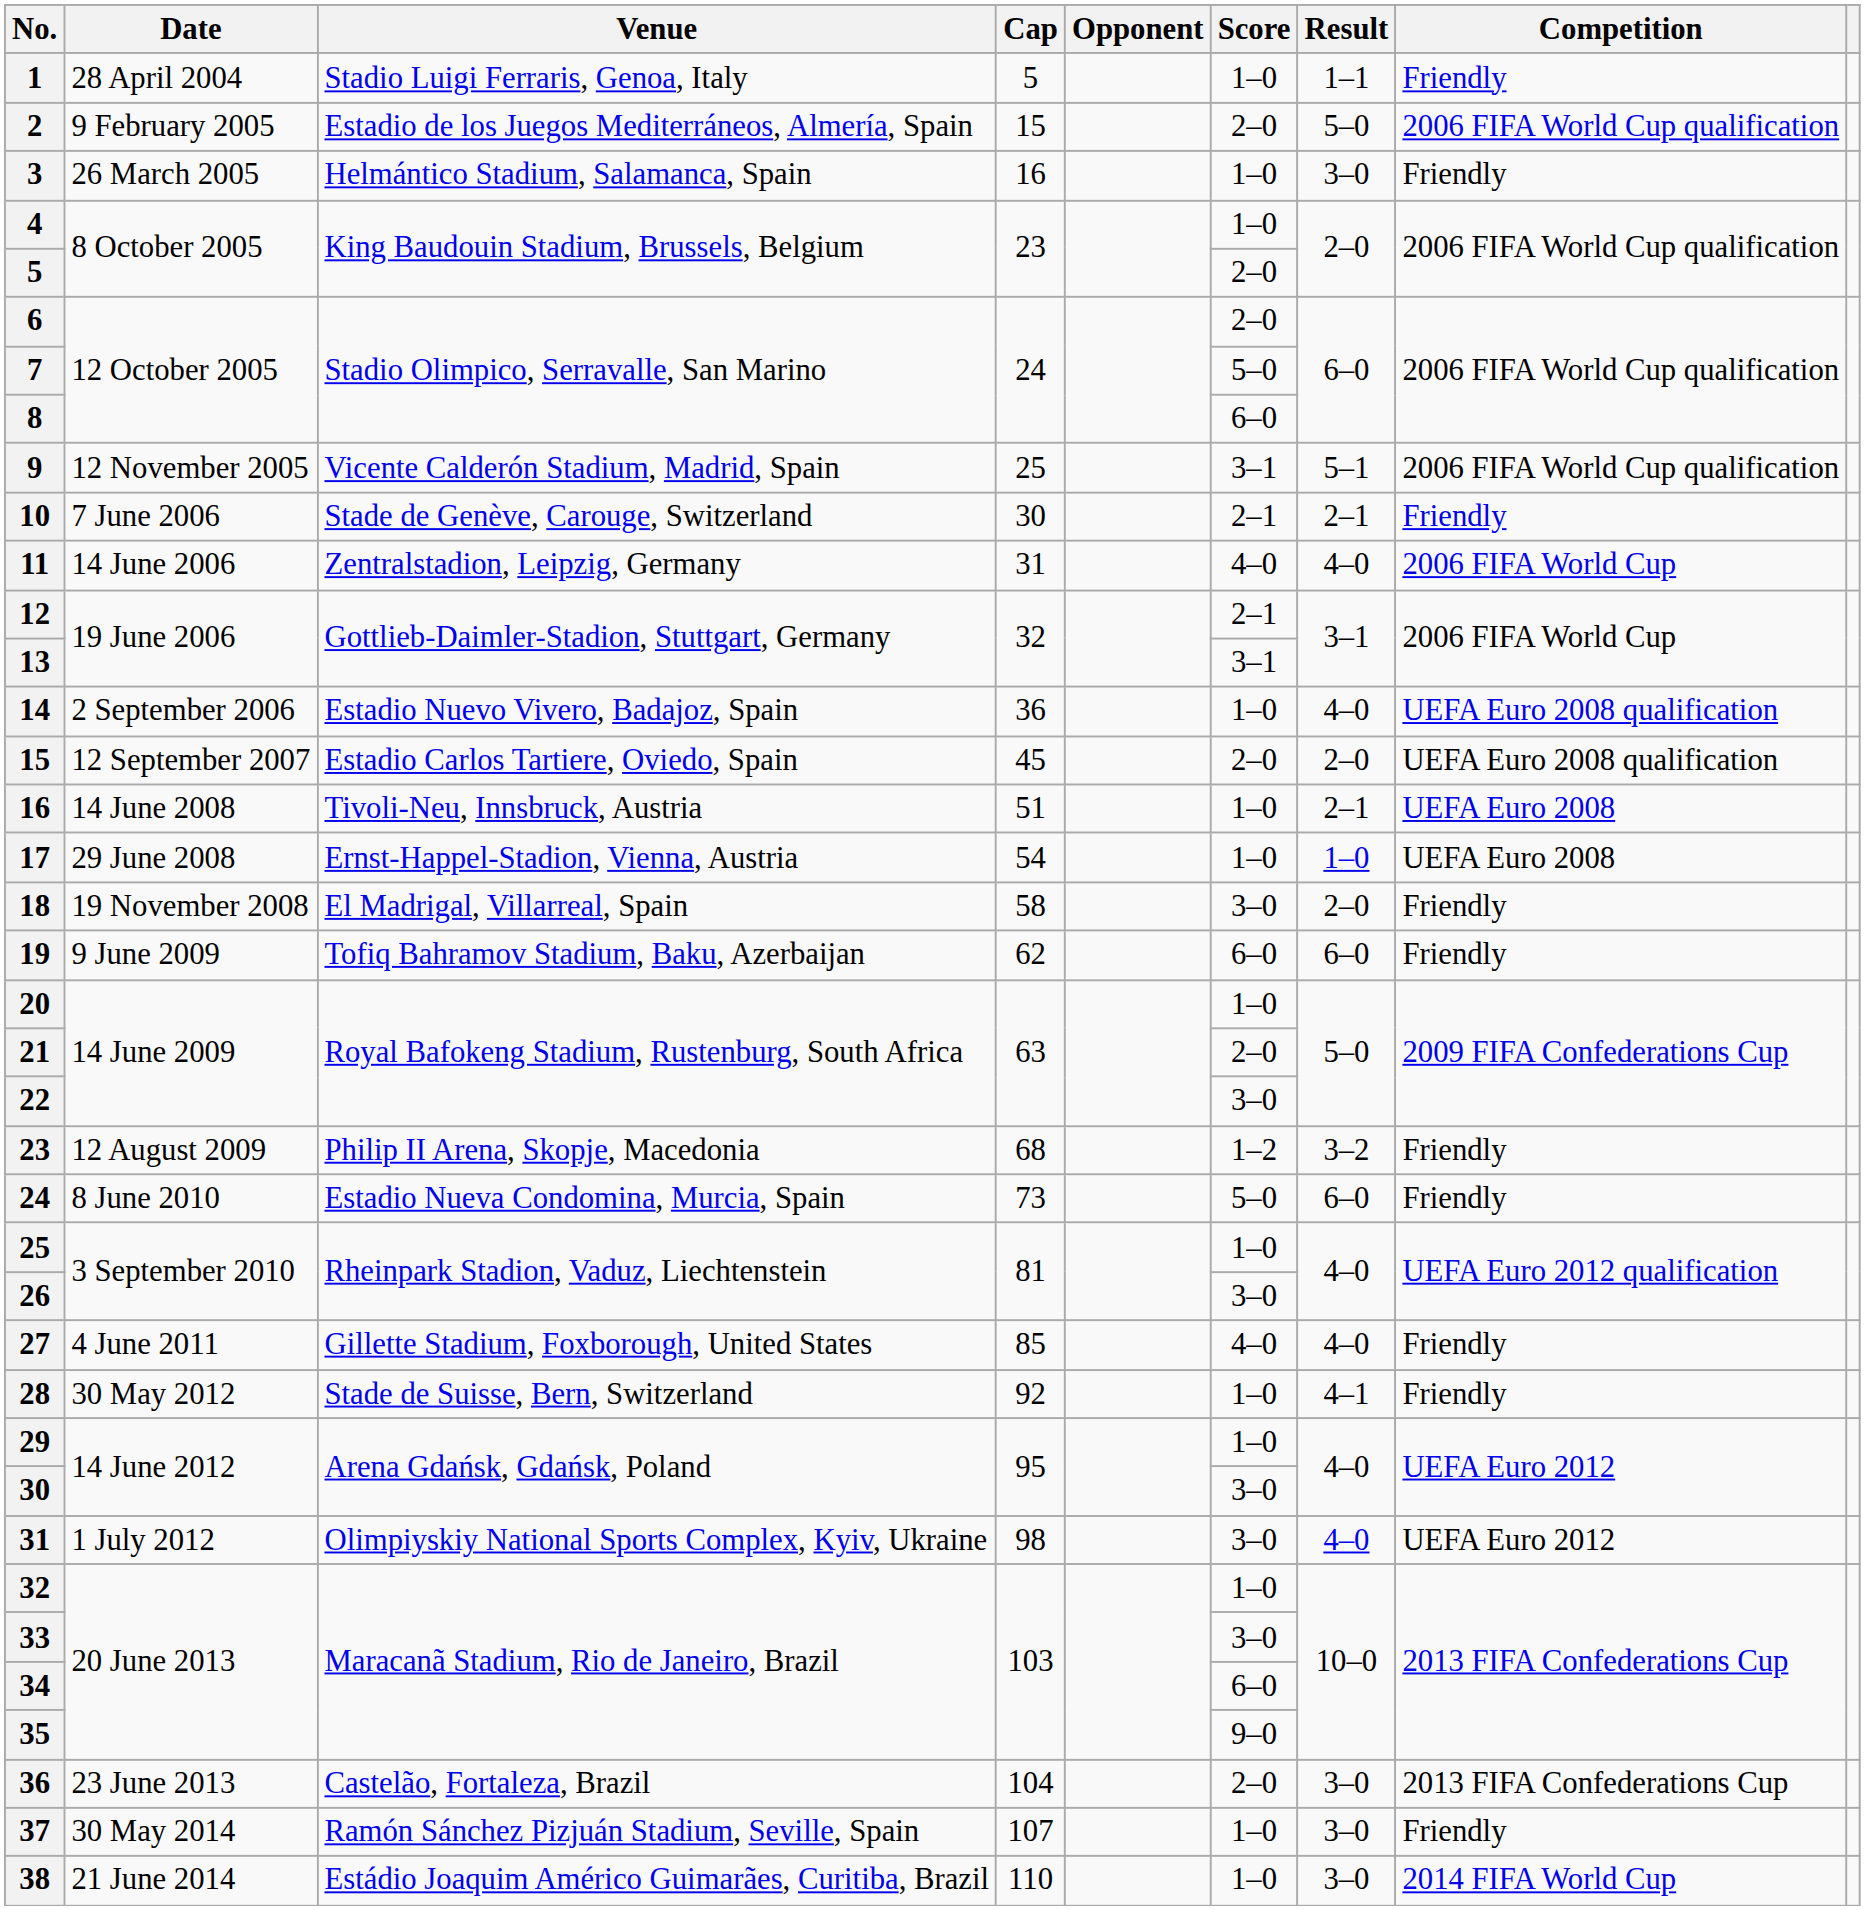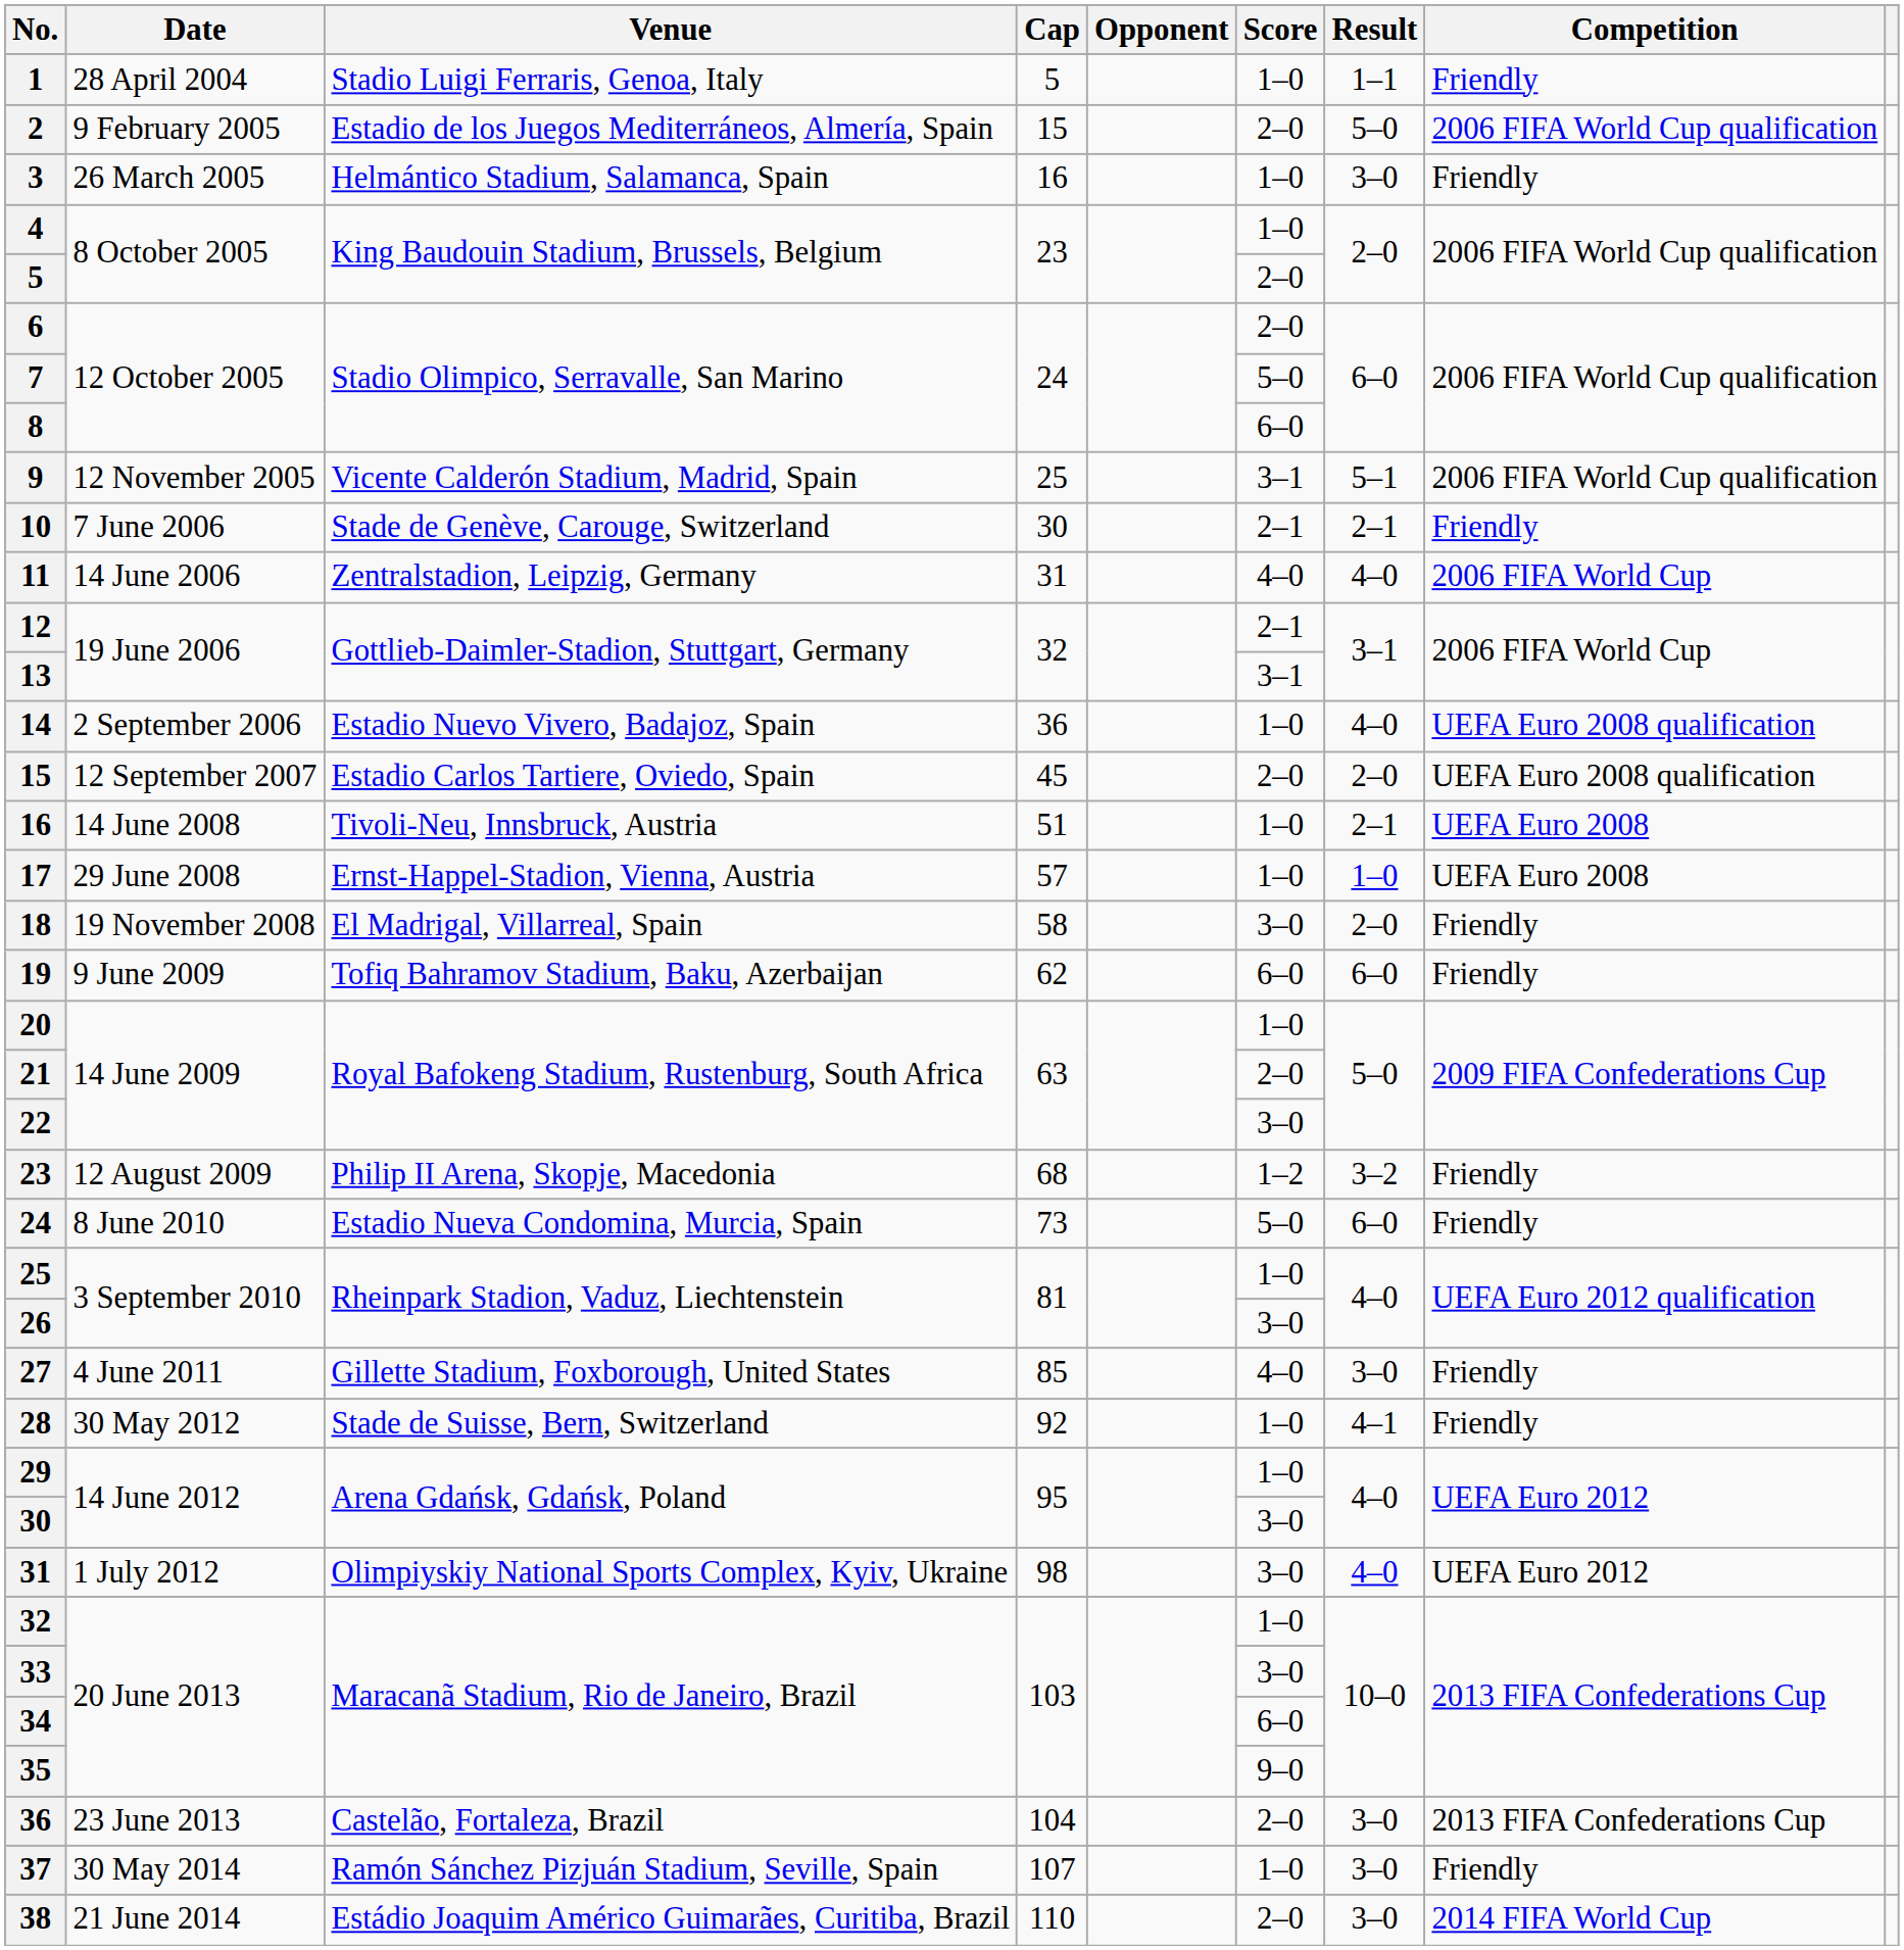 <table class="wikitable plainrowheaders sortable">
 <tr>
 <th scope=col>No.</th>
 <th scope=col data-sort-type=date>Date</th>
 <th scope=col>Venue</th>
 <th scope=col>Cap</th>
 <th scope=col>Opponent</th>
 <th scope=col>Score</th>
 <th scope=col>Result</th>
 <th scope=col>Competition</th>
 <th scope=col class=unsortable></th>
 </tr>
 <tr>
 <th scope=row style="text-align: center;">1</th>
 <td>28 April 2004</td>
 <td><a href='#'>Stadio Luigi Ferraris</a>, <a href='#'>Genoa</a>, Italy</td>
 <td align=center>5</td>
 <td></td>
 <td align=center>1–0</td>
 <td align=center>1–1</td>
 <td><a href='#'>Friendly</a></td>
 <td></td>
 </tr>
 <tr>
 <th scope=row style="text-align: center;">2</th>
 <td>9 February 2005</td>
 <td><a href='#'>Estadio de los Juegos Mediterráneos</a>, <a href='#'>Almería</a>, Spain</td>
 <td align=center>15</td>
 <td></td>
 <td align=center>2–0</td>
 <td align=center>5–0</td>
 <td><a href='#'>2006 FIFA World Cup qualification</a></td>
 <td></td>
 </tr>
 <tr>
 <th scope=row style="text-align: center;">3</th>
 <td>26 March 2005</td>
 <td><a href='#'>Helmántico Stadium</a>, <a href='#'>Salamanca</a>, Spain</td>
 <td align=center>16</td>
 <td></td>
 <td align=center>1–0</td>
 <td align=center>3–0</td>
 <td>Friendly</td>
 <td></td>
 </tr>
 <tr>
 <th scope=row style="text-align: center;">4</th>
 <td rowspan=2>8 October 2005</td>
 <td rowspan=2><a href='#'>King Baudouin Stadium</a>, <a href='#'>Brussels</a>, Belgium</td>
 <td rowspan=2 align=center>23</td>
 <td rowspan=2></td>
 <td align=center>1–0</td>
 <td rowspan=2 align=center>2–0</td>
 <td rowspan=2>2006 FIFA World Cup qualification</td>
 <td rowspan="2"></td>
 </tr>
 <tr>
 <th scope=row style="text-align: center;">5</th>
 <td align=center>2–0</td>
 </tr>
 <tr>
 <th scope=row style="text-align: center;">6</th>
 <td rowspan=3>12 October 2005</td>
 <td rowspan=3><a href='#'>Stadio Olimpico</a>, <a href='#'>Serravalle</a>, San Marino</td>
 <td rowspan=3 align=center>24</td>
 <td rowspan=3></td>
 <td align=center>2–0</td>
 <td rowspan=3 align=center>6–0</td>
 <td rowspan=3>2006 FIFA World Cup qualification</td>
 <td rowspan="3"></td>
 </tr>
 <tr>
 <th scope=row style="text-align: center;">7</th>
 <td align=center>5–0</td>
 </tr>
 <tr>
 <th scope=row style="text-align: center;">8</th>
 <td align=center>6–0</td>
 </tr>
 <tr>
 <th scope=row style="text-align: center;">9</th>
 <td>12 November 2005</td>
 <td><a href='#'>Vicente Calderón Stadium</a>, <a href='#'>Madrid</a>, Spain</td>
 <td align=center>25</td>
 <td></td>
 <td align=center>3–1</td>
 <td align=center>5–1</td>
 <td>2006 FIFA World Cup qualification</td>
 <td></td>
 </tr>
 <tr>
 <th scope=row style="text-align: center;">10</th>
 <td>7 June 2006</td>
 <td><a href='#'>Stade de Genève</a>, <a href='#'>Carouge</a>, Switzerland</td>
 <td align=center>30</td>
 <td></td>
 <td align=center>2–1</td>
 <td align=center>2–1</td>
 <td><a href='#'>Friendly</a></td>
 <td></td>
 </tr>
 <tr>
 <th scope=row style="text-align: center;">11</th>
 <td>14 June 2006</td>
 <td><a href='#'>Zentralstadion</a>, <a href='#'>Leipzig</a>, Germany</td>
 <td align=center>31</td>
 <td></td>
 <td align=center>4–0</td>
 <td align=center>4–0</td>
 <td><a href='#'>2006 FIFA World Cup</a></td>
 <td></td>
 </tr>
 <tr>
 <th scope=row style="text-align: center;">12</th>
 <td rowspan=2>19 June 2006</td>
 <td rowspan=2><a href='#'>Gottlieb-Daimler-Stadion</a>, <a href='#'>Stuttgart</a>, Germany</td>
 <td rowspan=2 align=center>32</td>
 <td rowspan=2></td>
 <td align=center>2–1</td>
 <td rowspan=2 align=center>3–1</td>
 <td rowspan=2>2006 FIFA World Cup</td>
 <td rowspan="2"></td>
 </tr>
 <tr>
 <th scope=row style="text-align: center;">13</th>
 <td align=center>3–1</td>
 </tr>
 <tr>
 <th scope=row style="text-align: center;">14</th>
 <td>2 September 2006</td>
 <td><a href='#'>Estadio Nuevo Vivero</a>, <a href='#'>Badajoz</a>, Spain</td>
 <td align=center>36</td>
 <td></td>
 <td align=center>1–0</td>
 <td align=center>4–0</td>
 <td><a href='#'>UEFA Euro 2008 qualification</a></td>
 <td></td>
 </tr>
 <tr>
 <th scope=row style="text-align: center;">15</th>
 <td>12 September 2007</td>
 <td><a href='#'>Estadio Carlos Tartiere</a>, <a href='#'>Oviedo</a>, Spain</td>
 <td align=center>45</td>
 <td></td>
 <td align=center>2–0</td>
 <td align=center>2–0</td>
 <td>UEFA Euro 2008 qualification</td>
 <td></td>
 </tr>
 <tr>
 <th scope=row style="text-align: center;">16</th>
 <td>14 June 2008</td>
 <td><a href='#'>Tivoli-Neu</a>, <a href='#'>Innsbruck</a>, Austria</td>
 <td align=center>51</td>
 <td></td>
 <td align=center>1–0</td>
 <td align=center>2–1</td>
 <td><a href='#'>UEFA Euro 2008</a></td>
 <td></td>
 </tr>
 <tr>
 <th scope=row style="text-align: center;">17</th>
 <td>29 June 2008</td>
 <td><a href='#'>Ernst-Happel-Stadion</a>, <a href='#'>Vienna</a>, Austria</td>
-<td align=center>54</td>
+<td align=center>57</td>
 <td></td>
 <td align=center>1–0</td>
 <td align=center><a href='#'>1–0</a></td>
 <td>UEFA Euro 2008</td>
 <td></td>
 </tr>
 <tr>
 <th scope=row style="text-align: center;">18</th>
 <td>19 November 2008</td>
 <td><a href='#'>El Madrigal</a>, <a href='#'>Villarreal</a>, Spain</td>
 <td align=center>58</td>
 <td></td>
 <td align=center>3–0</td>
 <td align=center>2–0</td>
 <td>Friendly</td>
 <td></td>
 </tr>
 <tr>
 <th scope=row style="text-align: center;">19</th>
 <td>9 June 2009</td>
 <td><a href='#'>Tofiq Bahramov Stadium</a>, <a href='#'>Baku</a>, Azerbaijan</td>
 <td align=center>62</td>
 <td></td>
 <td align=center>6–0</td>
 <td align=center>6–0</td>
 <td>Friendly</td>
 <td></td>
 </tr>
 <tr>
 <th scope=row style="text-align: center;">20</th>
 <td rowspan=3>14 June 2009</td>
 <td rowspan=3><a href='#'>Royal Bafokeng Stadium</a>, <a href='#'>Rustenburg</a>, South Africa</td>
 <td rowspan=3 align=center>63</td>
 <td rowspan=3></td>
 <td align=center>1–0</td>
 <td rowspan=3 align=center>5–0</td>
 <td rowspan=3><a href='#'>2009 FIFA Confederations Cup</a></td>
 <td rowspan=3></td>
 </tr>
 <tr>
 <th scope=row style="text-align: center;">21</th>
 <td align=center>2–0</td>
 </tr>
 <tr>
 <th scope=row style="text-align: center;">22</th>
 <td align=center>3–0</td>
 </tr>
 <tr>
 <th scope=row style="text-align: center;">23</th>
 <td>12 August 2009</td>
 <td><a href='#'>Philip II Arena</a>, <a href='#'>Skopje</a>, Macedonia</td>
 <td align=center>68</td>
 <td></td>
 <td align=center>1–2</td>
 <td align=center>3–2</td>
 <td>Friendly</td>
 <td></td>
 </tr>
 <tr>
 <th scope=row style="text-align: center;">24</th>
 <td>8 June 2010</td>
 <td><a href='#'>Estadio Nueva Condomina</a>, <a href='#'>Murcia</a>, Spain</td>
 <td align=center>73</td>
 <td></td>
 <td align=center>5–0</td>
 <td align=center>6–0</td>
 <td>Friendly</td>
 <td></td>
 </tr>
 <tr>
 <th scope=row style="text-align: center;">25</th>
 <td rowspan=2>3 September 2010</td>
 <td rowspan=2><a href='#'>Rheinpark Stadion</a>, <a href='#'>Vaduz</a>, Liechtenstein</td>
 <td rowspan=2 align=center>81</td>
 <td rowspan=2></td>
 <td align=center>1–0</td>
 <td rowspan=2 align=center>4–0</td>
 <td rowspan=2><a href='#'>UEFA Euro 2012 qualification</a></td>
 <td rowspan=2></td>
 </tr>
 <tr>
 <th scope=row style="text-align: center;">26</th>
 <td align=center>3–0</td>
 </tr>
 <tr>
 <th scope=row style="text-align: center;">27</th>
 <td>4 June 2011</td>
 <td><a href='#'>Gillette Stadium</a>, <a href='#'>Foxborough</a>, United States</td>
 <td align=center>85</td>
 <td></td>
 <td align=center>4–0</td>
-<td align=center>4–0</td>
+<td align=center>3–0</td>
 <td>Friendly</td>
 <td></td>
 </tr>
 <tr>
 <th scope=row style="text-align: center;">28</th>
 <td>30 May 2012</td>
 <td><a href='#'>Stade de Suisse</a>, <a href='#'>Bern</a>, Switzerland</td>
 <td align=center>92</td>
 <td></td>
 <td align=center>1–0</td>
 <td align=center>4–1</td>
 <td>Friendly</td>
 <td></td>
 </tr>
 <tr>
 <th scope=row style="text-align: center;">29</th>
 <td rowspan=2>14 June 2012</td>
 <td rowspan=2><a href='#'>Arena Gdańsk</a>, <a href='#'>Gdańsk</a>, Poland</td>
 <td rowspan=2 align=center>95</td>
 <td rowspan=2></td>
 <td align=center>1–0</td>
 <td rowspan=2 align=center>4–0</td>
 <td rowspan=2><a href='#'>UEFA Euro 2012</a></td>
 <td rowspan=2></td>
 </tr>
 <tr>
 <th scope=row style="text-align: center;">30</th>
 <td align=center>3–0</td>
 </tr>
 <tr>
 <th scope=row style="text-align: center;">31</th>
 <td>1 July 2012</td>
 <td><a href='#'>Olimpiyskiy National Sports Complex</a>, <a href='#'>Kyiv</a>, Ukraine</td>
 <td align=center>98</td>
 <td></td>
 <td align=center>3–0</td>
 <td align=center><a href='#'>4–0</a></td>
 <td>UEFA Euro 2012</td>
 <td></td>
 </tr>
 <tr>
 <th scope=row style="text-align: center;">32</th>
 <td rowspan=4>20 June 2013</td>
 <td rowspan=4><a href='#'>Maracanã Stadium</a>, <a href='#'>Rio de Janeiro</a>, Brazil</td>
 <td rowspan=4 align=center>103</td>
 <td rowspan=4></td>
 <td align=center>1–0</td>
 <td rowspan=4 align=center>10–0</td>
 <td rowspan=4><a href='#'>2013 FIFA Confederations Cup</a></td>
 <td rowspan=4></td>
 </tr>
 <tr>
 <th scope=row style="text-align: center;">33</th>
 <td align=center>3–0</td>
 </tr>
 <tr>
 <th scope=row style="text-align: center;">34</th>
 <td align=center>6–0</td>
 </tr>
 <tr>
 <th scope=row style="text-align: center;">35</th>
 <td align=center>9–0</td>
 </tr>
 <tr>
 <th scope=row style="text-align: center;">36</th>
 <td>23 June 2013</td>
 <td><a href='#'>Castelão</a>, <a href='#'>Fortaleza</a>, Brazil</td>
 <td align=center>104</td>
 <td></td>
 <td align=center>2–0</td>
 <td align=center>3–0</td>
 <td>2013 FIFA Confederations Cup</td>
 <td></td>
 </tr>
 <tr>
 <th scope=row style="text-align: center;">37</th>
 <td>30 May 2014</td>
 <td><a href='#'>Ramón Sánchez Pizjuán Stadium</a>, <a href='#'>Seville</a>, Spain</td>
 <td align=center>107</td>
 <td></td>
 <td align=center>1–0</td>
 <td align=center>3–0</td>
 <td>Friendly</td>
 <td></td>
 </tr>
 <tr>
 <th scope=row style="text-align: center;">38</th>
 <td>21 June 2014</td>
 <td><a href='#'>Estádio Joaquim Américo Guimarães</a>, <a href='#'>Curitiba</a>, Brazil</td>
 <td align=center>110</td>
 <td></td>
-<td align=center>1–0</td>
+<td align=center>2–0</td>
 <td align=center>3–0</td>
 <td><a href='#'>2014 FIFA World Cup</a></td>
 <td></td>
 </tr>
 </table>
